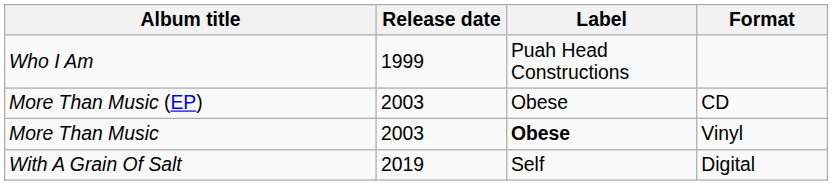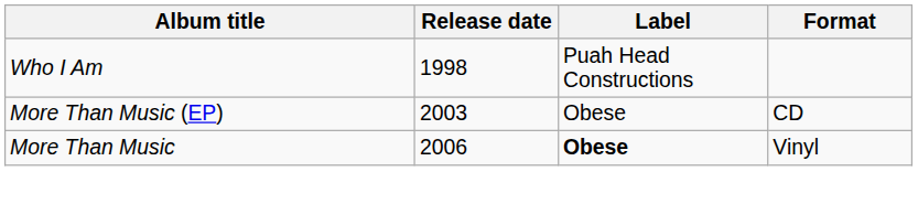 <table class="wikitable">
 <tr>
 <th scope="col" width="300">Album title</th>
 <th scope="col" width="100">Release date</th>
 <th scope="col" width="150">Label</th>
 <th scope="col" width="100">Format</th>
 </tr>
 <tr>
 <td><em>Who I Am</em></td>
-<td>1999</td>
+<td>1998</td>
 <td>Puah Head Constructions</td>
 <td></td>
 </tr>
 <tr>
 <td><em>More Than Music</em> (<a href='#'>EP</a>)</td>
 <td>2003</td>
 <td>Obese</td>
 <td>CD</td>
 </tr>
 <tr>
 <td><em>More Than Music</em></td>
-<td>2003</td>
+<td>2006</td>
 <td><strong>Obese</strong></td>
 <td>Vinyl</td>
 </tr>
-<tr>
-<td><em>With A Grain Of Salt</em></td>
-<td>2019</td>
-<td>Self</td>
-<td>Digital</td>
-</tr>
 </table>
